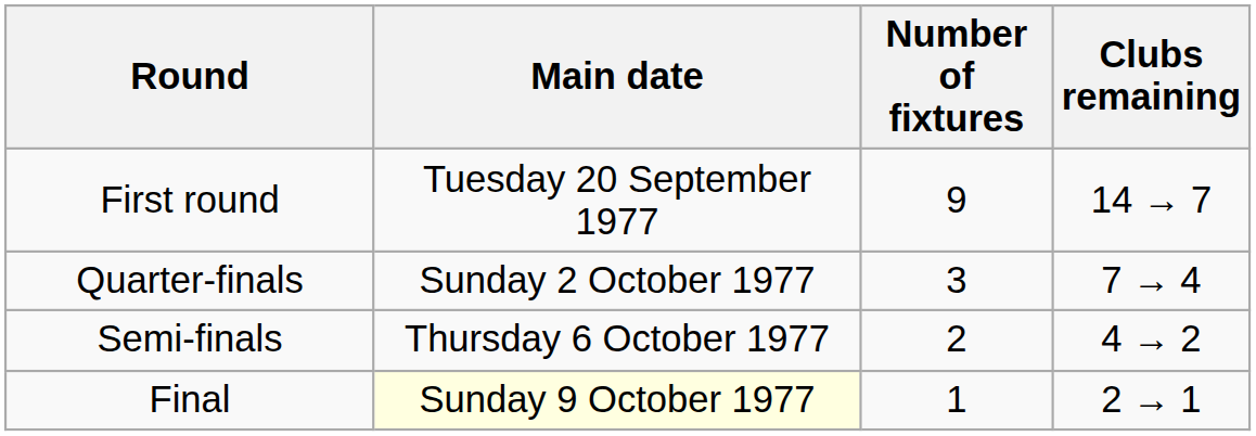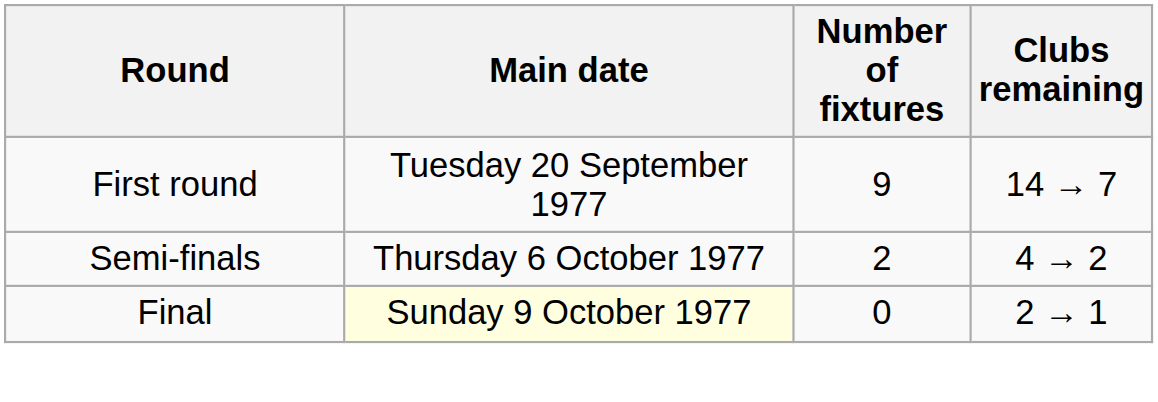 <table class="wikitable plainrowheaders" style="text-align:center">
 <tr>
 <th scope="col" style="width:150px">Round</th>
 <th scope="col" style="width:200px">Main date</th>
 <th scope="col" style="width:75px">Number of fixtures</th>
 <th scope="col" style="width:75px">Clubs remaining</th>
 </tr>
 <tr>
 <td>First round</td>
 <td>Tuesday 20 September 1977</td>
 <td>9</td>
 <td>14 → 7</td>
 </tr>
 <tr>
-<td>Quarter-finals</td>
-<td>Sunday 2 October 1977</td>
-<td>3</td>
-<td>7 → 4</td>
-</tr>
-<tr>
 <td>Semi-finals</td>
 <td>Thursday 6 October 1977</td>
 <td>2</td>
 <td>4 → 2</td>
 </tr>
 <tr>
 <td>Final</td>
 <td style="background: lightyellow;">Sunday 9 October 1977</td>
-<td>1</td>
+<td>0</td>
 <td>2 → 1</td>
 </tr>
 </table>
